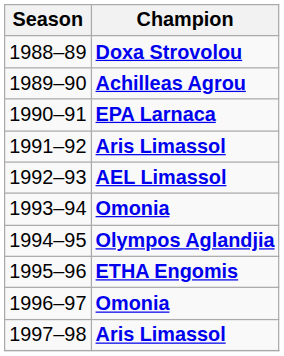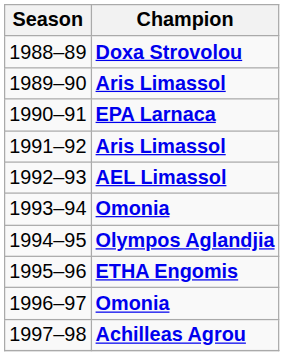 <table class="wikitable">
 <tr>
 <th>Season</th>
 <th>Champion</th>
 </tr>
 <tr>
 <td>1988–89</td>
 <td><strong><a href='#'>Doxa Strovolou</a></strong></td>
 </tr>
 <tr>
 <td>1989–90</td>
-<td><strong><a href='#'>Achilleas Agrou</a></strong></td>
+<td><strong><a href='#'>Aris Limassol</a></strong></td>
 </tr>
 <tr>
 <td>1990–91</td>
 <td><strong><a href='#'>EPA Larnaca</a></strong></td>
 </tr>
 <tr>
 <td>1991–92</td>
 <td><strong><a href='#'>Aris Limassol</a></strong></td>
 </tr>
 <tr>
 <td>1992–93</td>
 <td><strong><a href='#'>AEL Limassol</a></strong></td>
 </tr>
 <tr>
 <td>1993–94</td>
 <td><strong><a href='#'>Omonia</a></strong></td>
 </tr>
 <tr>
 <td>1994–95</td>
 <td><strong><a href='#'>Olympos Aglandjia</a></strong></td>
 </tr>
 <tr>
 <td>1995–96</td>
 <td><strong><a href='#'>ETHA Engomis</a></strong></td>
 </tr>
 <tr>
 <td>1996–97</td>
 <td><strong><a href='#'>Omonia</a></strong></td>
 </tr>
 <tr>
 <td>1997–98</td>
-<td><strong><a href='#'>Aris Limassol</a></strong></td>
+<td><strong><a href='#'>Achilleas Agrou</a></strong></td>
 </tr>
 <tr>
 </tr>
 </table>
